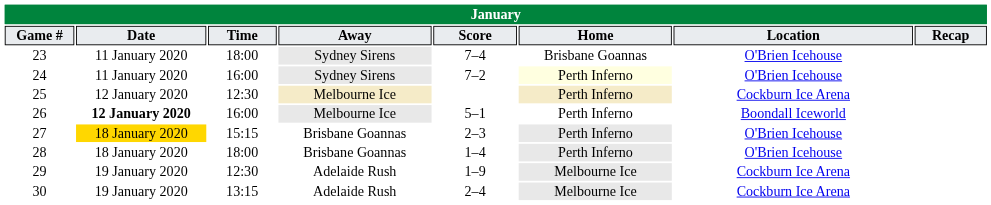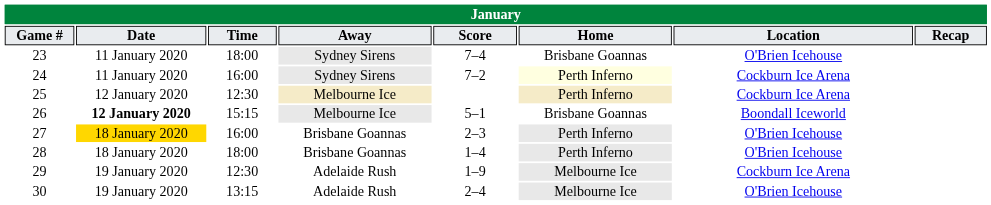 <table class="toccolours" style="width:70em;text-align: center">
 <tr>
 <th colspan="8" style="background:#00843d;color:white;border:#00843d 1px solid">January</th>
 </tr>
 <tr>
 <th style="background:#e9ecef;color:black;border:#000000 1px solid; width: 40px">Game #</th>
 <th style="background:#e9ecef;color:black;border:#000000 1px solid; width: 80px">Date</th>
 <th style="background:#e9ecef;color:black;border:#000000 1px solid; width: 40px">Time</th>
 <th style="background:#e9ecef;color:black;border:#000000 1px solid; width: 95px">Away</th>
 <th style="background:#e9ecef;color:black;border:#000000 1px solid; width: 50px">Score</th>
 <th style="background:#e9ecef;color:black;border:#000000 1px solid; width: 95px">Home</th>
 <th style="background:#e9ecef;color:black;border:#000000 1px solid; width: 150px">Location</th>
 <th style="background:#e9ecef;color:black;border:#000000 1px solid; width: 40px">Recap</th>
 </tr>
 <tr>
 <td>23</td>
 <td>11 January 2020</td>
 <td>18:00</td>
 <td bgcolor="#e8e8e8">Sydney Sirens</td>
 <td>7–4</td>
 <td>Brisbane Goannas</td>
 <td><a href='#'>O'Brien Icehouse</a></td>
 <td></td>
 </tr>
 <tr>
 <td>24</td>
 <td>11 January 2020</td>
 <td>16:00</td>
 <td bgcolor="#e8e8e8">Sydney Sirens</td>
 <td>7–2</td>
 <td style="background: lightyellow;">Perth Inferno</td>
-<td><a href='#'>O'Brien Icehouse</a></td>
+<td><a href='#'>Cockburn Ice Arena</a></td>
 <td></td>
 </tr>
 <tr>
 <td>25</td>
 <td>12 January 2020</td>
 <td>12:30</td>
 <td bgcolor="#f5ebc8">Melbourne Ice</td>
 <td></td>
 <td bgcolor="#f5ebc8">Perth Inferno</td>
 <td><a href='#'>Cockburn Ice Arena</a></td>
 <td></td>
 </tr>
 <tr>
 <td>26</td>
 <td><strong>12 January 2020</strong></td>
-<td>16:00</td>
+<td>15:15</td>
 <td bgcolor="#e8e8e8">Melbourne Ice</td>
 <td>5–1</td>
-<td>Perth Inferno</td>
+<td>Brisbane Goannas</td>
 <td><a href='#'>Boondall Iceworld</a></td>
 <td></td>
 </tr>
 <tr>
 <td>27</td>
 <td style="background: gold;">18 January 2020</td>
-<td>15:15</td>
+<td>16:00</td>
 <td>Brisbane Goannas</td>
 <td>2–3</td>
 <td bgcolor="#e8e8e8">Perth Inferno</td>
 <td><a href='#'>O'Brien Icehouse</a></td>
 <td></td>
 </tr>
 <tr>
 <td>28</td>
 <td>18 January 2020</td>
 <td>18:00</td>
 <td>Brisbane Goannas</td>
 <td>1–4</td>
 <td bgcolor="#e8e8e8">Perth Inferno</td>
 <td><a href='#'>O'Brien Icehouse</a></td>
 <td></td>
 </tr>
 <tr>
 <td>29</td>
 <td>19 January 2020</td>
 <td>12:30</td>
 <td>Adelaide Rush</td>
 <td>1–9</td>
 <td bgcolor="#e8e8e8">Melbourne Ice</td>
 <td><a href='#'>Cockburn Ice Arena</a></td>
 <td></td>
 </tr>
 <tr>
 <td>30</td>
 <td>19 January 2020</td>
 <td>13:15</td>
 <td>Adelaide Rush</td>
 <td>2–4</td>
 <td bgcolor="#e8e8e8">Melbourne Ice</td>
-<td><a href='#'>Cockburn Ice Arena</a></td>
+<td><a href='#'>O'Brien Icehouse</a></td>
 <td></td>
 </tr>
 <tr>
 </tr>
 </table>
